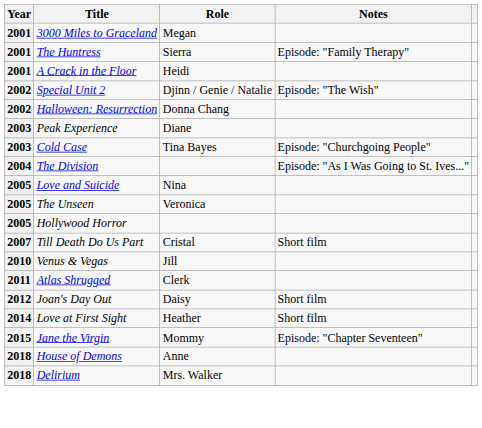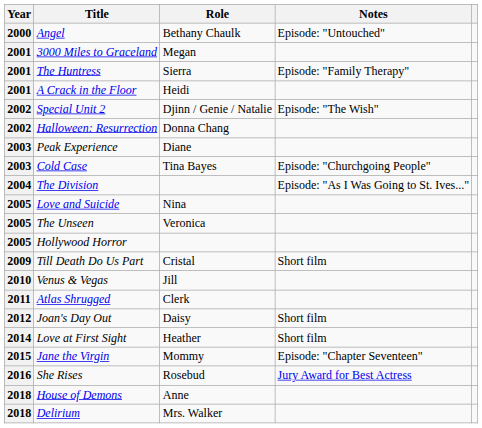 <table class="wikitable plainrowheaders sortable" style="margin-right: 0;">
 <tr>
 <th scope="col">Year</th>
 <th scope="col">Title</th>
 <th scope="col">Role</th>
 <th scope="col" class="unsortable">Notes</th>
 <th scope="col" class="unsortable"></th>
+</tr>
+<tr>
+<th scope="row">2000</th>
+<td><em><a href='#'>Angel</a></em></td>
+<td>Bethany Chaulk</td>
+<td>Episode: "Untouched"</td>
+<td style="text-align:center;"></td>
 </tr>
 <tr>
 <th scope="row">2001</th>
 <td><em><a href='#'>3000 Miles to Graceland</a></em></td>
 <td>Megan</td>
 <td></td>
 <td style="text-align:center;"></td>
 </tr>
 <tr>
 <th scope="row">2001</th>
 <td><em><a href='#'>The Huntress</a></em></td>
 <td>Sierra</td>
 <td>Episode: "Family Therapy"</td>
 <td style="text-align:center;"></td>
 </tr>
 <tr>
 <th scope="row">2001</th>
 <td><em><a href='#'>A Crack in the Floor</a></em></td>
 <td>Heidi</td>
 <td></td>
 <td style="text-align:center;"></td>
 </tr>
 <tr>
 <th scope="row">2002</th>
 <td><em><a href='#'>Special Unit 2</a></em></td>
 <td>Djinn / Genie / Natalie</td>
 <td>Episode: "The Wish"</td>
 <td style="text-align:center;"></td>
 </tr>
 <tr>
 <th scope="row">2002</th>
 <td><em><a href='#'>Halloween: Resurrection</a></em></td>
 <td>Donna Chang</td>
 <td></td>
 <td style="text-align:center;"></td>
 </tr>
 <tr>
 <th scope="row">2003</th>
 <td><em>Peak Experience</em></td>
 <td>Diane</td>
 <td></td>
 <td style="text-align:center;"></td>
 </tr>
 <tr>
 <th scope="row">2003</th>
 <td><em><a href='#'>Cold Case</a></em></td>
 <td>Tina Bayes</td>
 <td>Episode: "Churchgoing People"</td>
 <td style="text-align:center;"></td>
 </tr>
 <tr>
 <th scope="row">2004</th>
 <td><em><a href='#'>The Division</a></em></td>
 <td></td>
 <td>Episode: "As I Was Going to St. Ives..."</td>
 <td style="text-align:center;"></td>
 </tr>
 <tr>
 <th scope="row">2005</th>
 <td><em><a href='#'>Love and Suicide</a></em></td>
 <td>Nina</td>
 <td></td>
 <td style="text-align:center;"></td>
 </tr>
 <tr>
 <th scope="row">2005</th>
 <td><em>The Unseen</em></td>
 <td>Veronica</td>
 <td></td>
 <td style="text-align:center;"></td>
 </tr>
 <tr>
 <th scope="row">2005</th>
 <td><em>Hollywood Horror</em></td>
 <td></td>
 <td></td>
 <td style="text-align:center;"></td>
 </tr>
 <tr>
-<th scope="row">2007</th>
+<th scope="row">2009</th>
 <td><em>Till Death Do Us Part</em></td>
 <td>Cristal</td>
 <td>Short film</td>
 <td style="text-align:center;"></td>
 </tr>
 <tr>
 <th scope="row">2010</th>
 <td><em>Venus & Vegas</em></td>
 <td>Jill</td>
 <td></td>
 <td style="text-align:center;"></td>
 </tr>
 <tr>
 <th scope="row">2011</th>
 <td><em><a href='#'>Atlas Shrugged</a></em></td>
 <td>Clerk</td>
 <td></td>
 <td style="text-align:center;"></td>
 </tr>
 <tr>
 <th scope="row">2012</th>
 <td><em>Joan's Day Out</em></td>
 <td>Daisy</td>
 <td>Short film</td>
 <td style="text-align:center;"></td>
 </tr>
 <tr>
 <th scope="row">2014</th>
 <td><em>Love at First Sight</em></td>
 <td>Heather</td>
 <td>Short film</td>
 <td style="text-align:center;"></td>
 </tr>
 <tr>
 <th scope="row">2015</th>
 <td><em><a href='#'>Jane the Virgin</a></em></td>
 <td>Mommy</td>
 <td>Episode: "Chapter Seventeen"</td>
 <td style="text-align:center;"></td>
 </tr>
 <tr>
+<th scope="row">2016</th>
+<td><em>She Rises</em></td>
+<td>Rosebud</td>
+<td><a href='#'>Jury Award for Best Actress</a></td>
+<td style="text-align:center;"></td>
+</tr>
+<tr>
 <th scope="row">2018</th>
 <td><em><a href='#'>House of Demons</a></em></td>
 <td>Anne</td>
 <td></td>
 <td style="text-align:center;"></td>
 </tr>
 <tr>
 <th scope="row">2018</th>
 <td><em><a href='#'>Delirium</a></em></td>
 <td>Mrs. Walker</td>
 <td></td>
 <td style="text-align:center;"></td>
 </tr>
 </table>
